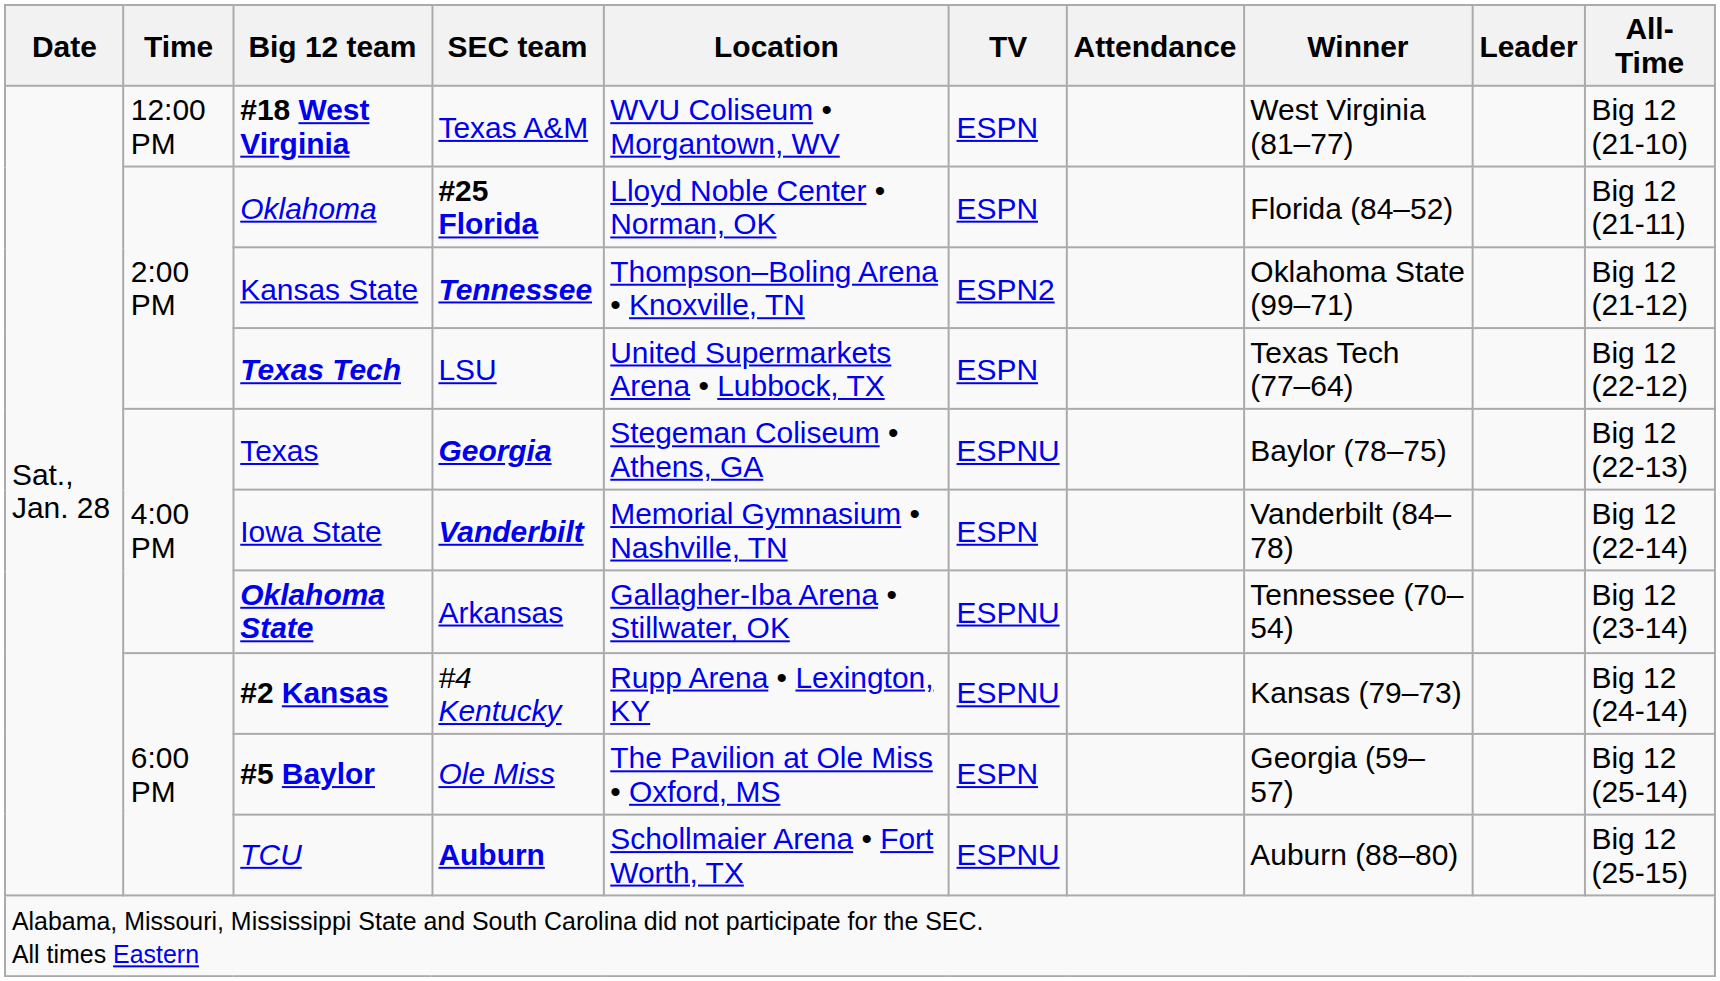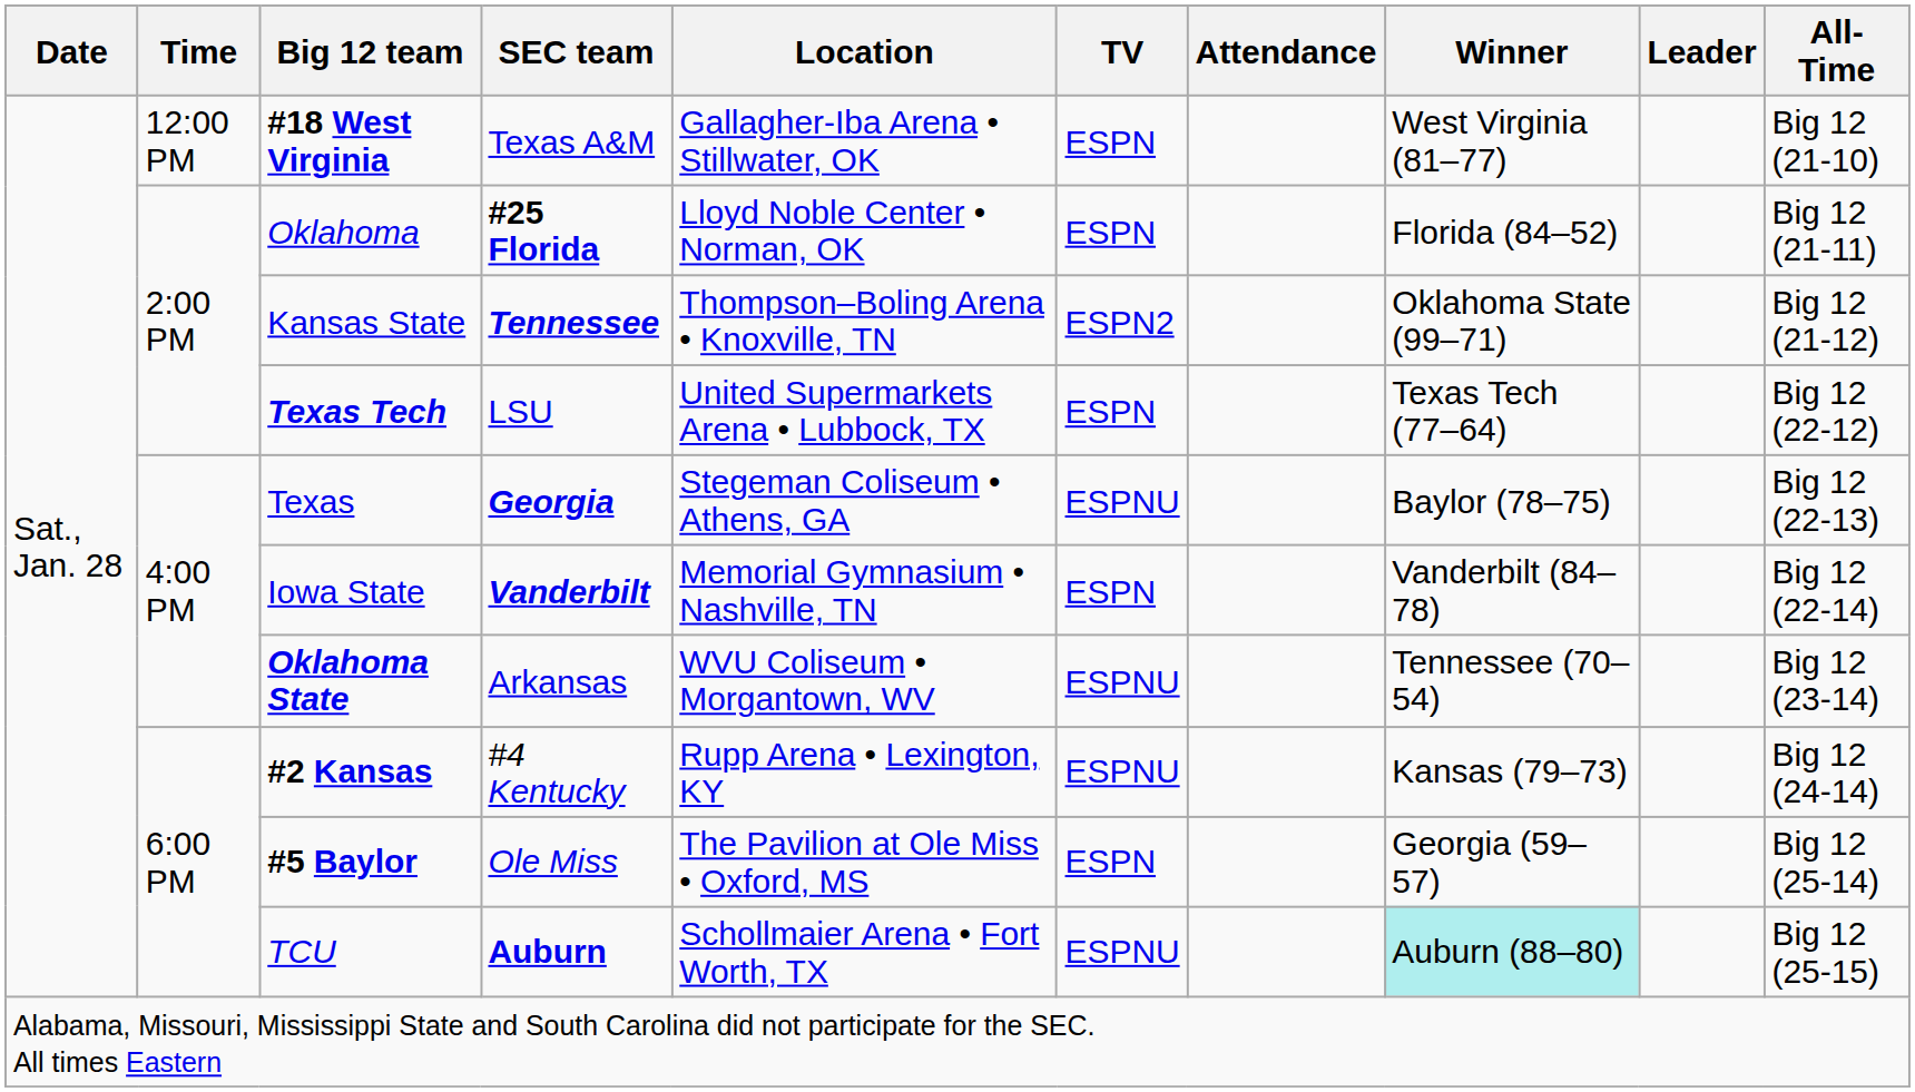 <table class="wikitable" style="font-size: 95%">
 <tr style="text-align:center;">
 <th>Date </th>
 <th>Time </th>
 <th>Big 12 team</th>
 <th>SEC team</th>
 <th>Location</th>
 <th>TV</th>
 <th>Attendance</th>
 <th>Winner</th>
 <th>Leader</th>
 <th>All-Time</th>
 </tr>
 <tr>
 <td rowspan=10>Sat., Jan. 28</td>
 <td>12:00 PM</td>
 <td><strong>#18 <a href='#'>West Virginia</a></strong></td>
 <td><a href='#'>Texas A&M</a></td>
-<td><a href='#'>WVU Coliseum</a> • <a href='#'>Morgantown, WV</a></td>
+<td><a href='#'>Gallagher-Iba Arena</a> • <a href='#'>Stillwater, OK</a></td>
 <td><a href='#'>ESPN</a></td>
 <td></td>
 <td>West Virginia (81–77)</td>
 <td></td>
 <td>Big 12 (21-10)</td>
 </tr>
 <tr>
 <td rowspan=3>2:00 PM</td>
 <td><a href='#'><em>Oklahoma</em></a></td>
 <td><strong>#25 <a href='#'>Florida</a></strong></td>
 <td><a href='#'>Lloyd Noble Center</a> • <a href='#'>Norman, OK</a></td>
 <td><a href='#'>ESPN</a></td>
 <td></td>
 <td>Florida (84–52)</td>
 <td></td>
 <td>Big 12 (21-11)</td>
 </tr>
 <tr>
 <td><a href='#'>Kansas State</a></td>
 <td><a href='#'><strong><em>Tennessee</em></strong></a></td>
 <td><a href='#'>Thompson–Boling Arena</a> • <a href='#'>Knoxville, TN</a></td>
 <td><a href='#'>ESPN2</a></td>
 <td></td>
 <td>Oklahoma State (99–71)</td>
 <td></td>
 <td>Big 12 (21-12)</td>
 </tr>
 <tr>
 <td><a href='#'><strong><em>Texas Tech</em></strong></a></td>
 <td><a href='#'>LSU</a></td>
 <td><a href='#'>United Supermarkets Arena</a> • <a href='#'>Lubbock, TX</a></td>
 <td><a href='#'>ESPN</a></td>
 <td></td>
 <td>Texas Tech (77–64)</td>
 <td></td>
 <td>Big 12 (22-12)</td>
 </tr>
 <tr>
 <td rowspan=3>4:00 PM</td>
 <td><a href='#'>Texas</a></td>
 <td><strong><a href='#'><em>Georgia</em></a></strong></td>
 <td><a href='#'>Stegeman Coliseum</a> • <a href='#'>Athens, GA</a></td>
 <td><a href='#'>ESPNU</a></td>
 <td></td>
 <td>Baylor (78–75)</td>
 <td></td>
 <td>Big 12 (22-13)</td>
 </tr>
 <tr>
 <td><a href='#'>Iowa State</a></td>
 <td><strong><a href='#'><em>Vanderbilt</em></a></strong></td>
 <td><a href='#'>Memorial Gymnasium</a> • <a href='#'>Nashville, TN</a></td>
 <td><a href='#'>ESPN</a></td>
 <td></td>
 <td>Vanderbilt (84–78)</td>
 <td></td>
 <td>Big 12 (22-14)</td>
 </tr>
 <tr>
 <td><strong><a href='#'><em>Oklahoma State</em></a></strong></td>
 <td><a href='#'>Arkansas</a></td>
-<td><a href='#'>Gallagher-Iba Arena</a> • <a href='#'>Stillwater, OK</a></td>
+<td><a href='#'>WVU Coliseum</a> • <a href='#'>Morgantown, WV</a></td>
 <td><a href='#'>ESPNU</a></td>
 <td></td>
 <td>Tennessee (70–54)</td>
 <td></td>
 <td>Big 12 (23-14)</td>
 </tr>
 <tr>
 <td rowspan=3>6:00 PM</td>
 <td><strong>#2 <a href='#'>Kansas</a></strong></td>
 <td><em>#4 <a href='#'>Kentucky</a></em></td>
 <td><a href='#'>Rupp Arena</a> • <a href='#'>Lexington, KY</a></td>
 <td><a href='#'>ESPNU</a></td>
 <td></td>
 <td>Kansas (79–73)</td>
 <td></td>
 <td>Big 12 (24-14)</td>
 </tr>
 <tr>
 <td><strong>#5 <a href='#'>Baylor</a></strong></td>
 <td><a href='#'><em>Ole Miss</em></a></td>
 <td><a href='#'>The Pavilion at Ole Miss</a> • <a href='#'>Oxford, MS</a></td>
 <td><a href='#'>ESPN</a></td>
 <td></td>
 <td>Georgia (59–57)</td>
 <td></td>
 <td>Big 12 (25-14)</td>
 </tr>
 <tr>
 <td><a href='#'><em>TCU</em></a></td>
 <td><strong><a href='#'>Auburn</a></strong></td>
 <td><a href='#'>Schollmaier Arena</a> • <a href='#'>Fort Worth, TX</a></td>
 <td><a href='#'>ESPNU</a></td>
 <td></td>
-<td>Auburn (88–80)</td>
+<td style="background: paleturquoise;">Auburn (88–80)</td>
 <td></td>
 <td>Big 12 (25-15)</td>
 </tr>
 <tr>
 <td colspan="10"><small>Alabama, Missouri, Mississippi State and South Carolina did not participate for the SEC.<br>All times <a href='#'>Eastern</a></small></td>
 </tr>
 </table>
